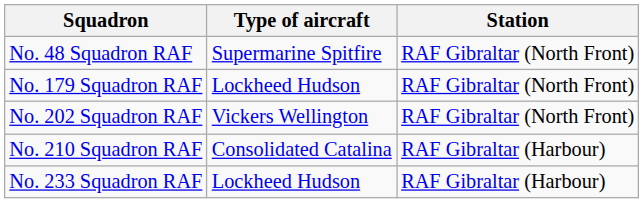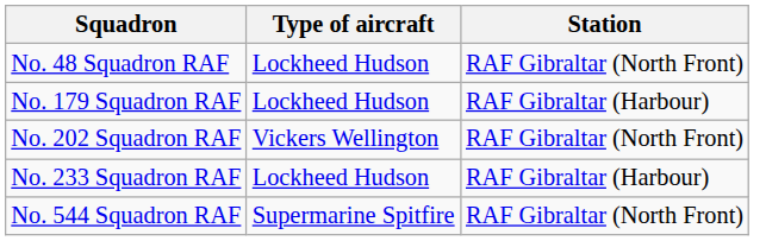 <table class="wikitable">
 <tr>
 <th>Squadron</th>
 <th>Type of aircraft</th>
 <th>Station</th>
 </tr>
 <tr>
 <td><a href='#'>No. 48 Squadron RAF</a></td>
-<td><a href='#'>Supermarine Spitfire</a></td>
+<td><a href='#'>Lockheed Hudson</a></td>
 <td><a href='#'>RAF Gibraltar</a> (North Front)</td>
 </tr>
 <tr>
 <td><a href='#'>No. 179 Squadron RAF</a></td>
 <td><a href='#'>Lockheed Hudson</a></td>
-<td><a href='#'>RAF Gibraltar</a> (North Front)</td>
+<td><a href='#'>RAF Gibraltar</a> (Harbour)</td>
 </tr>
 <tr>
 <td><a href='#'>No. 202 Squadron RAF</a></td>
 <td><a href='#'>Vickers Wellington</a></td>
 <td><a href='#'>RAF Gibraltar</a> (North Front)</td>
 </tr>
 <tr>
-<td><a href='#'>No. 210 Squadron RAF</a></td>
-<td><a href='#'>Consolidated Catalina</a></td>
-<td><a href='#'>RAF Gibraltar</a> (Harbour)</td>
-</tr>
-<tr>
 <td><a href='#'>No. 233 Squadron RAF</a></td>
 <td><a href='#'>Lockheed Hudson</a></td>
 <td><a href='#'>RAF Gibraltar</a> (Harbour)</td>
 </tr>
+<tr>
+<td><a href='#'>No. 544 Squadron RAF</a></td>
+<td><a href='#'>Supermarine Spitfire</a></td>
+<td><a href='#'>RAF Gibraltar</a> (North Front)</td>
+</tr>
 </table>
